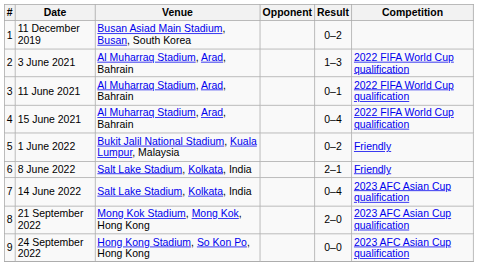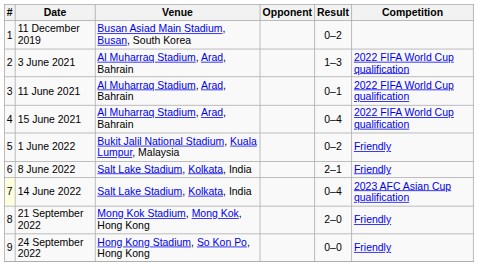 <table class="wikitable" style="font-size:85%; text-align: left;">
 <tr bgcolor="#CCCCCC" align="center">
 <th>#</th>
 <th>Date</th>
 <th>Venue</th>
 <th>Opponent</th>
 <th>Result</th>
 <th>Competition</th>
 </tr>
 <tr>
 <td>1</td>
 <td>11 December 2019</td>
 <td><a href='#'>Busan Asiad Main Stadium</a>, <a href='#'>Busan</a>, South Korea</td>
 <td></td>
 <td align=center>0–2</td>
 </tr>
 <tr>
 <td>2</td>
 <td>3 June 2021</td>
 <td><a href='#'>Al Muharraq Stadium</a>, <a href='#'>Arad</a>, Bahrain</td>
 <td></td>
 <td align=center>1–3</td>
 <td><a href='#'>2022 FIFA World Cup qualification</a></td>
 </tr>
 <tr>
 <td>3</td>
 <td>11 June 2021</td>
 <td><a href='#'>Al Muharraq Stadium</a>, <a href='#'>Arad</a>, Bahrain</td>
 <td></td>
 <td align=center>0–1</td>
 <td><a href='#'>2022 FIFA World Cup qualification</a></td>
 </tr>
 <tr>
 <td>4</td>
 <td>15 June 2021</td>
 <td><a href='#'>Al Muharraq Stadium</a>, <a href='#'>Arad</a>, Bahrain</td>
 <td></td>
 <td align=center>0–4</td>
 <td><a href='#'>2022 FIFA World Cup qualification</a></td>
 </tr>
 <tr>
 <td>5</td>
 <td>1 June 2022</td>
 <td><a href='#'>Bukit Jalil National Stadium</a>, <a href='#'>Kuala Lumpur</a>, Malaysia</td>
 <td></td>
 <td align=center>0–2</td>
 <td><a href='#'>Friendly</a></td>
 </tr>
 <tr>
 <td>6</td>
 <td>8 June 2022</td>
 <td><a href='#'>Salt Lake Stadium</a>, <a href='#'>Kolkata</a>, India</td>
 <td></td>
 <td align=center>2–1</td>
 <td><a href='#'>Friendly</a></td>
 </tr>
 <tr>
-<td>7</td>
+<td style="background: lightyellow;">7</td>
 <td>14 June 2022</td>
 <td><a href='#'>Salt Lake Stadium</a>, <a href='#'>Kolkata</a>, India</td>
 <td></td>
 <td align=center>0–4</td>
 <td><a href='#'>2023 AFC Asian Cup qualification</a></td>
 </tr>
 <tr>
 <td>8</td>
 <td>21 September 2022</td>
 <td><a href='#'>Mong Kok Stadium</a>, <a href='#'>Mong Kok</a>, Hong Kong</td>
 <td></td>
 <td align=center>2–0</td>
-<td><a href='#'>2023 AFC Asian Cup qualification</a></td>
+<td><a href='#'>Friendly</a></td>
 </tr>
 <tr>
 <td>9</td>
 <td>24 September 2022</td>
 <td><a href='#'>Hong Kong Stadium</a>, <a href='#'>So Kon Po</a>, Hong Kong</td>
 <td></td>
 <td align=center>0–0</td>
-<td><a href='#'>2023 AFC Asian Cup qualification</a></td>
+<td><a href='#'>Friendly</a></td>
 </tr>
 <tr>
 </tr>
 </table>
